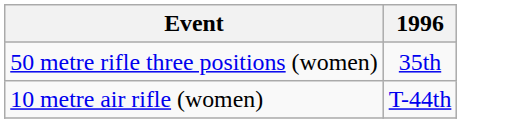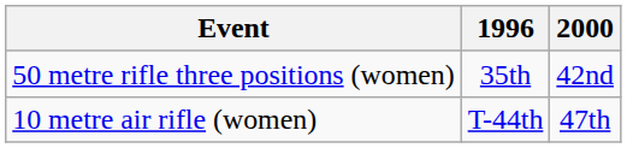 <table class="wikitable" style="text-align: center">
 <tr>
 <th>Event</th>
 <th>1996</th>
+<th>2000</th>
 </tr>
 <tr>
 <td align=left><a href='#'>50 metre rifle three positions</a> (women)</td>
 <td><a href='#'>35th</a></td>
+<td><a href='#'>42nd</a></td>
 </tr>
 <tr>
 <td align=left><a href='#'>10 metre air rifle</a> (women)</td>
 <td><a href='#'>T-44th</a></td>
+<td><a href='#'>47th</a></td>
 </tr>
 </table>
